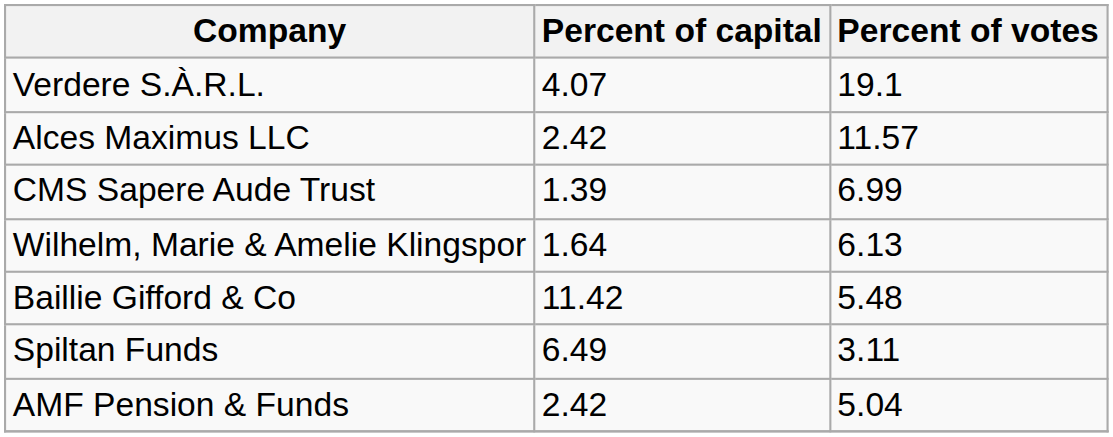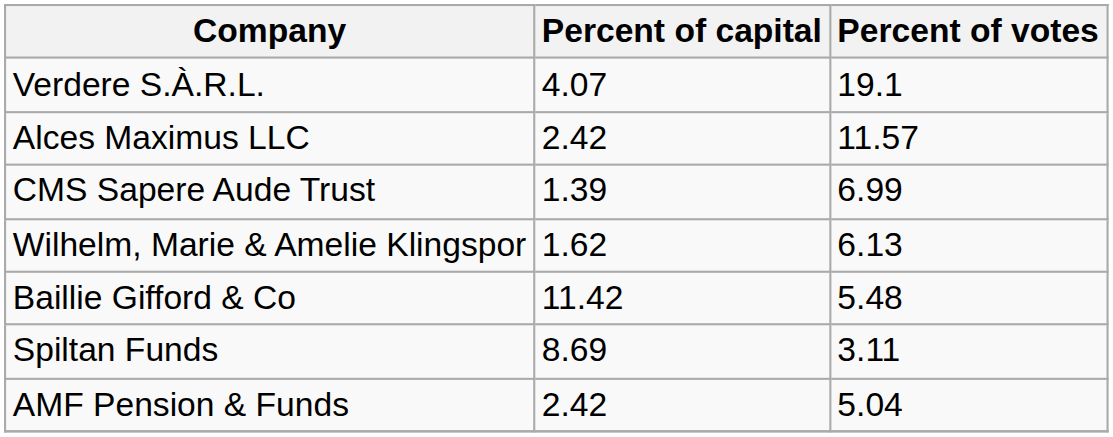 <table class="wikitable">
 <tr>
 <th>Company</th>
 <th>Percent of capital</th>
 <th>Percent of votes</th>
 </tr>
 <tr>
 <td>Verdere S.À.R.L.</td>
 <td>4.07</td>
 <td>19.1</td>
 </tr>
 <tr>
 <td>Alces Maximus LLC</td>
 <td>2.42</td>
 <td>11.57</td>
 </tr>
 <tr>
 <td>CMS Sapere Aude Trust</td>
 <td>1.39</td>
 <td>6.99</td>
 </tr>
 <tr>
 <td>Wilhelm, Marie & Amelie Klingspor</td>
-<td>1.64</td>
+<td>1.62</td>
 <td>6.13</td>
 </tr>
 <tr>
 <td>Baillie Gifford & Co</td>
 <td>11.42</td>
 <td>5.48</td>
 </tr>
 <tr>
 <td>Spiltan Funds</td>
-<td>6.49</td>
+<td>8.69</td>
 <td>3.11</td>
 </tr>
 <tr>
 <td>AMF Pension & Funds</td>
 <td>2.42</td>
 <td>5.04</td>
 </tr>
 <tr>
 </tr>
 </table>
